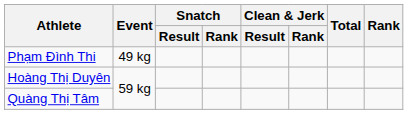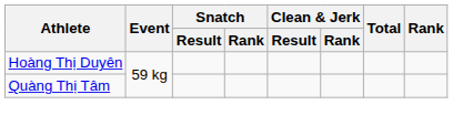 <table class="wikitable" style="text-align:center; font-size:90%">
 <tr>
 <th rowspan="2">Athlete</th>
 <th rowspan="2">Event</th>
 <th colspan="2">Snatch</th>
 <th colspan="2">Clean & Jerk</th>
 <th rowspan="2">Total</th>
 <th rowspan="2">Rank</th>
 </tr>
 <tr>
 <th>Result</th>
 <th>Rank</th>
 <th>Result</th>
 <th>Rank</th>
-</tr>
-<tr>
-<td align="left"><a href='#'>Phạm Đình Thi</a></td>
-<td>49 kg</td>
-<td></td>
-<td></td>
-<td></td>
-<td></td>
-<td></td>
-<td></td>
 </tr>
 <tr>
 <td align="left"><a href='#'>Hoàng Thị Duyên</a></td>
 <td rowspan="2">59 kg</td>
 <td></td>
 <td></td>
 <td></td>
 <td></td>
 <td></td>
 <td></td>
 </tr>
 <tr>
 <td align="left"><a href='#'>Quàng Thị Tâm</a></td>
 <td></td>
 <td></td>
 <td></td>
 <td></td>
 <td></td>
 <td></td>
 </tr>
 </table>
